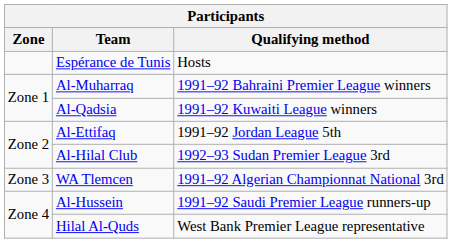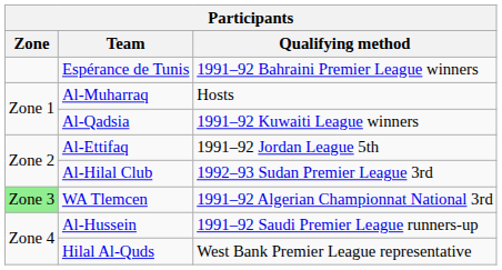 <table class="wikitable">
 <tr>
 <th colspan=4>Participants</th>
 </tr>
 <tr>
 <th>Zone</th>
 <th>Team</th>
 <th>Qualifying method</th>
 </tr>
 <tr>
 <td rowspan=1></td>
 <td> <a href='#'>Espérance de Tunis</a></td>
-<td>Hosts</td>
+<td><a href='#'>1991–92 Bahraini Premier League</a> winners</td>
 </tr>
 <tr>
 <td rowspan=2>Zone 1</td>
 <td> <a href='#'>Al-Muharraq</a></td>
-<td><a href='#'>1991–92 Bahraini Premier League</a> winners</td>
+<td>Hosts</td>
 </tr>
 <tr>
 <td> <a href='#'>Al-Qadsia</a></td>
 <td><a href='#'>1991–92 Kuwaiti League</a> winners</td>
 </tr>
 <tr>
 <td rowspan=2>Zone 2</td>
 <td> <a href='#'>Al-Ettifaq</a></td>
 <td>1991–92 <a href='#'>Jordan League</a> 5th</td>
 </tr>
 <tr>
 <td> <a href='#'>Al-Hilal Club</a></td>
 <td><a href='#'>1992–93 Sudan Premier League</a> 3rd</td>
 </tr>
 <tr>
-<td rowspan=1>Zone 3</td>
+<td rowspan=1 style="background: lightgreen;">Zone 3</td>
 <td> <a href='#'>WA Tlemcen</a></td>
 <td><a href='#'>1991–92 Algerian Championnat National</a> 3rd</td>
 </tr>
 <tr>
 <td rowspan=2>Zone 4</td>
 <td> <a href='#'>Al-Hussein</a></td>
 <td><a href='#'>1991–92 Saudi Premier League</a> runners-up</td>
 </tr>
 <tr>
 <td> <a href='#'>Hilal Al-Quds</a></td>
 <td>West Bank Premier League representative</td>
 </tr>
 </table>
